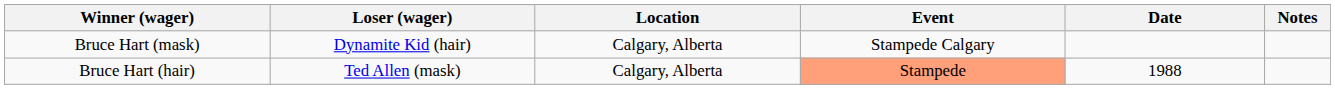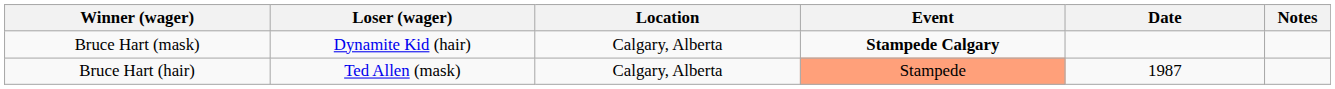 <table class="wikitable sortable" style="width:100%; text-align:center;">
 <tr>
 <th width=20%>Winner (wager)</th>
 <th width=20%>Loser (wager)</th>
 <th width=20%>Location</th>
 <th width=20%>Event</th>
 <th width=15%>Date</th>
 <th class="unsortable" width=5%>Notes</th>
 </tr>
 <tr>
 <td>Bruce Hart (mask)</td>
 <td><a href='#'>Dynamite Kid</a> (hair)</td>
 <td>Calgary, Alberta</td>
-<td>Stampede Calgary</td>
+<td><strong>Stampede Calgary</strong></td>
 <td></td>
 <td></td>
 </tr>
 <tr>
 <td>Bruce Hart (hair)</td>
 <td><a href='#'>Ted Allen</a> (mask)</td>
 <td>Calgary, Alberta</td>
 <td style="background: lightsalmon;">Stampede</td>
-<td>1988</td>
+<td>1987</td>
 <td></td>
 </tr>
 </table>
